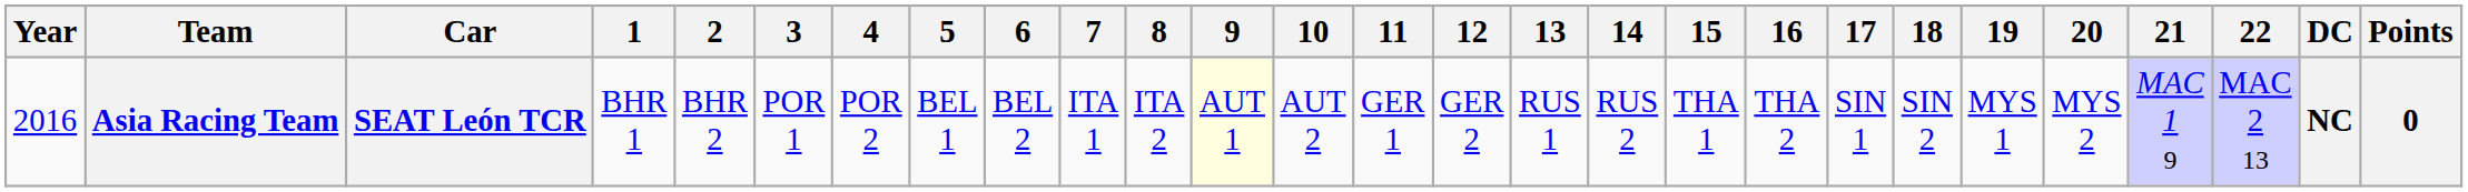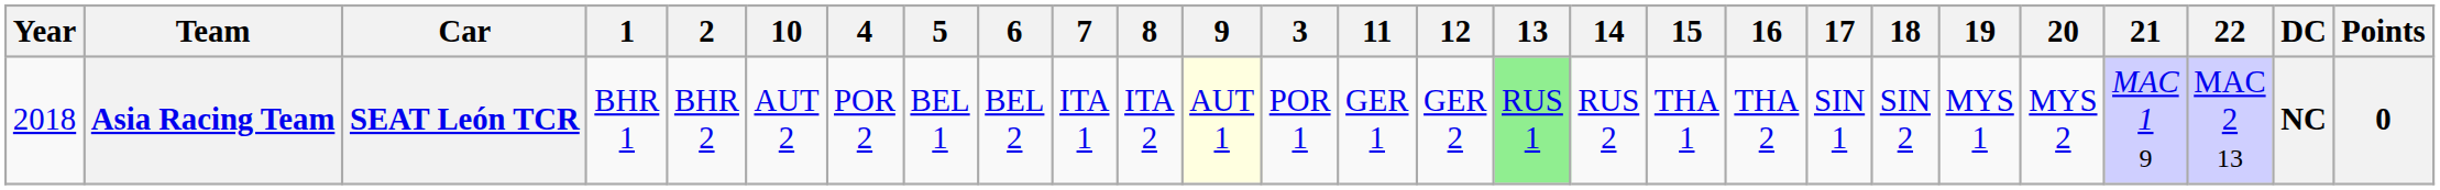 <table class="wikitable" style="text-align:center; font-size:85%">
 <tr>
 <th>Year</th>
 <th>Team</th>
 <th>Car</th>
 <th>1</th>
 <th>2</th>
-<th>3</th>
+<th>10</th>
 <th>4</th>
 <th>5</th>
 <th>6</th>
 <th>7</th>
 <th>8</th>
 <th>9</th>
-<th>10</th>
+<th>3</th>
 <th>11</th>
 <th>12</th>
 <th>13</th>
 <th>14</th>
 <th>15</th>
 <th>16</th>
 <th>17</th>
 <th>18</th>
 <th>19</th>
 <th>20</th>
 <th>21</th>
 <th>22</th>
 <th>DC</th>
 <th>Points</th>
 </tr>
 <tr>
-<td><a href='#'>2016</a></td>
+<td><a href='#'>2018</a></td>
 <th><a href='#'>Asia Racing Team</a></th>
 <th><a href='#'>SEAT León TCR</a></th>
 <td><a href='#'>BHR<br>1</a><br><small></small></td>
 <td><a href='#'>BHR<br>2</a><br><small></small></td>
-<td><a href='#'>POR<br>1</a><br><small></small></td>
+<td><a href='#'>AUT<br>2</a><br><small></small></td>
 <td><a href='#'>POR<br>2</a><br><small></small></td>
 <td><a href='#'>BEL<br>1</a><br><small></small></td>
 <td><a href='#'>BEL<br>2</a><br><small></small></td>
 <td><a href='#'>ITA<br>1</a><br><small></small></td>
 <td><a href='#'>ITA<br>2</a><br><small></small></td>
 <td style="background: lightyellow;"><a href='#'>AUT<br>1</a><br><small></small></td>
-<td><a href='#'>AUT<br>2</a><br><small></small></td>
+<td><a href='#'>POR<br>1</a><br><small></small></td>
 <td><a href='#'>GER<br>1</a><br><small></small></td>
 <td><a href='#'>GER<br>2</a><br><small></small></td>
-<td><a href='#'>RUS<br>1</a><br><small></small></td>
+<td style="background: lightgreen;"><a href='#'>RUS<br>1</a><br><small></small></td>
 <td><a href='#'>RUS<br>2</a><br><small></small></td>
 <td><a href='#'>THA<br>1</a><br><small></small></td>
 <td><a href='#'>THA<br>2</a><br><small></small></td>
 <td><a href='#'>SIN<br>1</a><br><small></small></td>
 <td><a href='#'>SIN<br>2</a><br><small></small></td>
 <td><a href='#'>MYS<br>1</a><br><small></small></td>
 <td><a href='#'>MYS<br>2</a><br><small></small></td>
 <td style="background:#CFCFFF;"><em><a href='#'>MAC<br>1</a></em><br><small>9</small></td>
 <td style="background:#CFCFFF;"><a href='#'>MAC<br>2</a><br><small>13</small></td>
 <th>NC</th>
 <th>0</th>
 </tr>
 </table>
